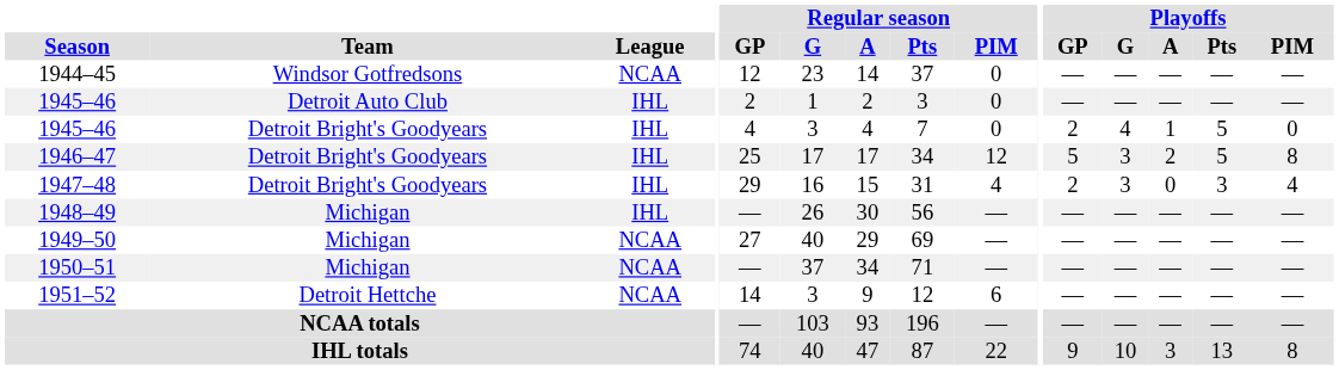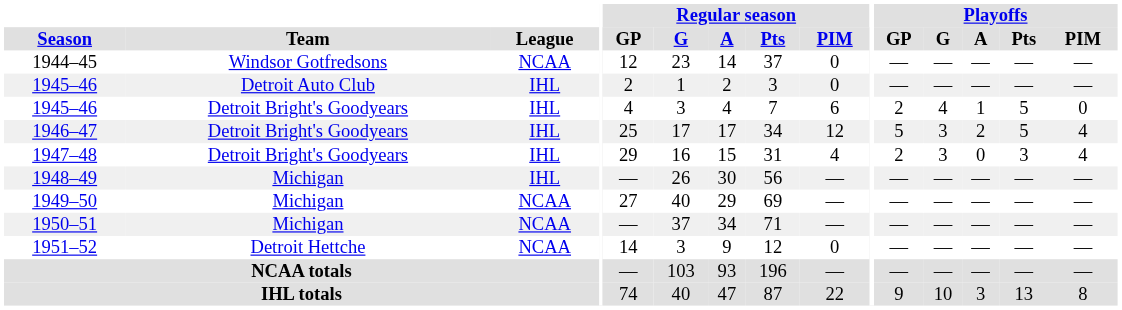 <table border="0" cellpadding="1" cellspacing="0" style="text-align:center; width:60em">
 <tr bgcolor="#e0e0e0">
 <th colspan="3" bgcolor="#ffffff"></th>
 <th rowspan="99" bgcolor="#ffffff"></th>
 <th colspan="5"><a href='#'>Regular season</a></th>
 <th rowspan="99" bgcolor="#ffffff"></th>
 <th colspan="5"><a href='#'>Playoffs</a></th>
 </tr>
 <tr bgcolor="#e0e0e0">
 <th><a href='#'>Season</a></th>
 <th>Team</th>
 <th>League</th>
 <th>GP</th>
 <th><a href='#'>G</a></th>
 <th><a href='#'>A</a></th>
 <th><a href='#'>Pts</a></th>
 <th><a href='#'>PIM</a></th>
 <th>GP</th>
 <th>G</th>
 <th>A</th>
 <th>Pts</th>
 <th>PIM</th>
 </tr>
 <tr>
 <td>1944–45</td>
 <td><a href='#'>Windsor Gotfredsons</a></td>
 <td><a href='#'>NCAA</a></td>
 <td>12</td>
 <td>23</td>
 <td>14</td>
 <td>37</td>
 <td>0</td>
 <td>—</td>
 <td>—</td>
 <td>—</td>
 <td>—</td>
 <td>—</td>
 </tr>
 <tr bgcolor="#f0f0f0">
 <td><a href='#'>1945–46</a></td>
 <td><a href='#'>Detroit Auto Club</a></td>
 <td><a href='#'>IHL</a></td>
 <td>2</td>
 <td>1</td>
 <td>2</td>
 <td>3</td>
 <td>0</td>
 <td>—</td>
 <td>—</td>
 <td>—</td>
 <td>—</td>
 <td>—</td>
 </tr>
 <tr>
 <td><a href='#'>1945–46</a></td>
 <td><a href='#'>Detroit Bright's Goodyears</a></td>
 <td><a href='#'>IHL</a></td>
 <td>4</td>
 <td>3</td>
 <td>4</td>
 <td>7</td>
-<td>0</td>
+<td>6</td>
 <td>2</td>
 <td>4</td>
 <td>1</td>
 <td>5</td>
 <td>0</td>
 </tr>
 <tr bgcolor="#f0f0f0">
 <td><a href='#'>1946–47</a></td>
 <td><a href='#'>Detroit Bright's Goodyears</a></td>
 <td><a href='#'>IHL</a></td>
 <td>25</td>
 <td>17</td>
 <td>17</td>
 <td>34</td>
 <td>12</td>
 <td>5</td>
 <td>3</td>
 <td>2</td>
 <td>5</td>
-<td>8</td>
+<td>4</td>
 </tr>
 <tr>
 <td><a href='#'>1947–48</a></td>
 <td><a href='#'>Detroit Bright's Goodyears</a></td>
 <td><a href='#'>IHL</a></td>
 <td>29</td>
 <td>16</td>
 <td>15</td>
 <td>31</td>
 <td>4</td>
 <td>2</td>
 <td>3</td>
 <td>0</td>
 <td>3</td>
 <td>4</td>
 </tr>
 <tr bgcolor="#f0f0f0">
 <td><a href='#'>1948–49</a></td>
 <td><a href='#'>Michigan</a></td>
 <td><a href='#'>IHL</a></td>
 <td>—</td>
 <td>26</td>
 <td>30</td>
 <td>56</td>
 <td>—</td>
 <td>—</td>
 <td>—</td>
 <td>—</td>
 <td>—</td>
 <td>—</td>
 </tr>
 <tr>
 <td><a href='#'>1949–50</a></td>
 <td><a href='#'>Michigan</a></td>
 <td><a href='#'>NCAA</a></td>
 <td>27</td>
 <td>40</td>
 <td>29</td>
 <td>69</td>
 <td>—</td>
 <td>—</td>
 <td>—</td>
 <td>—</td>
 <td>—</td>
 <td>—</td>
 </tr>
 <tr bgcolor="#f0f0f0">
 <td><a href='#'>1950–51</a></td>
 <td><a href='#'>Michigan</a></td>
 <td><a href='#'>NCAA</a></td>
 <td>—</td>
 <td>37</td>
 <td>34</td>
 <td>71</td>
 <td>—</td>
 <td>—</td>
 <td>—</td>
 <td>—</td>
 <td>—</td>
 <td>—</td>
 </tr>
 <tr>
 <td><a href='#'>1951–52</a></td>
 <td><a href='#'>Detroit Hettche</a></td>
 <td><a href='#'>NCAA</a></td>
 <td>14</td>
 <td>3</td>
 <td>9</td>
 <td>12</td>
-<td>6</td>
+<td>0</td>
 <td>—</td>
 <td>—</td>
 <td>—</td>
 <td>—</td>
 <td>—</td>
 </tr>
 <tr bgcolor="#e0e0e0">
 <th colspan="3">NCAA totals</th>
 <td>—</td>
 <td>103</td>
 <td>93</td>
 <td>196</td>
 <td>—</td>
 <td>—</td>
 <td>—</td>
 <td>—</td>
 <td>—</td>
 <td>—</td>
 </tr>
 <tr bgcolor="#e0e0e0">
 <th colspan="3">IHL totals</th>
 <td>74</td>
 <td>40</td>
 <td>47</td>
 <td>87</td>
 <td>22</td>
 <td>9</td>
 <td>10</td>
 <td>3</td>
 <td>13</td>
 <td>8</td>
 </tr>
 </table>
